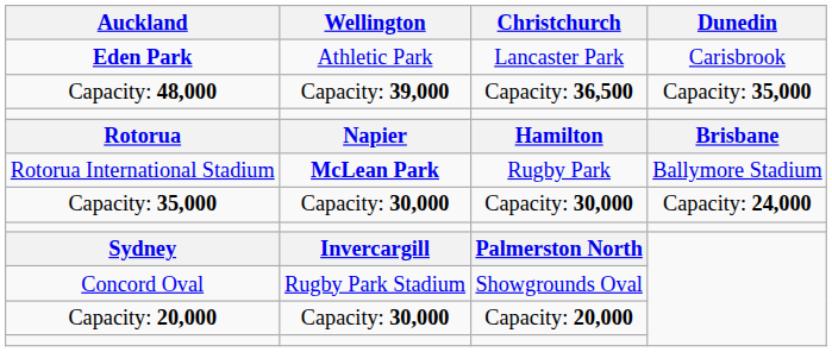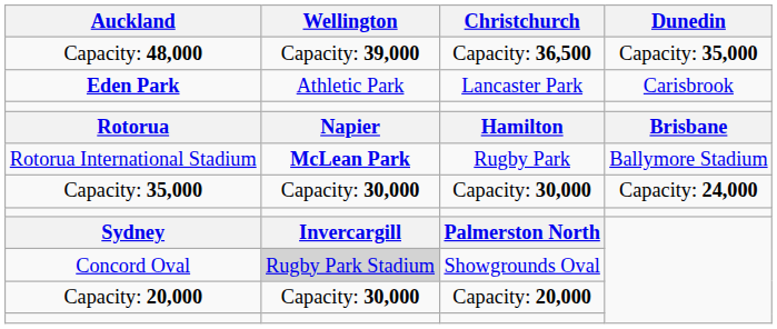 <table class="wikitable" style="text-align:center">
 <tr>
 <th> <a href='#'>Auckland</a></th>
 <th> <a href='#'>Wellington</a></th>
 <th> <a href='#'>Christchurch</a></th>
 <th> <a href='#'>Dunedin</a></th>
 </tr>
 <tr>
+<td>Capacity: <strong>48,000</strong></td>
+<td>Capacity: <strong>39,000</strong></td>
+<td>Capacity: <strong>36,500</strong></td>
+<td>Capacity: <strong>35,000</strong></td>
+</tr>
+<tr>
 <td><strong><a href='#'>Eden Park</a></strong></td>
 <td><a href='#'>Athletic Park</a></td>
 <td><a href='#'>Lancaster Park</a></td>
 <td><a href='#'>Carisbrook</a></td>
-</tr>
-<tr>
-<td>Capacity: <strong>48,000</strong></td>
-<td>Capacity: <strong>39,000</strong></td>
-<td>Capacity: <strong>36,500</strong></td>
-<td>Capacity: <strong>35,000</strong></td>
 </tr>
 <tr>
 <td></td>
 <td></td>
 <td></td>
 <td></td>
 </tr>
 <tr>
 <th> <a href='#'>Rotorua</a></th>
 <th> <a href='#'>Napier</a></th>
 <th> <a href='#'>Hamilton</a></th>
 <th> <a href='#'>Brisbane</a></th>
 </tr>
 <tr>
 <td><a href='#'>Rotorua International Stadium</a></td>
 <td><strong><a href='#'>McLean Park</a></strong></td>
 <td><a href='#'>Rugby Park</a></td>
 <td><a href='#'>Ballymore Stadium</a></td>
 </tr>
 <tr>
 <td>Capacity: <strong>35,000</strong></td>
 <td>Capacity: <strong>30,000</strong></td>
 <td>Capacity: <strong>30,000</strong></td>
 <td>Capacity: <strong>24,000</strong></td>
 </tr>
 <tr>
 <td></td>
 <td></td>
 <td></td>
 <td></td>
 </tr>
 <tr>
 <th> <a href='#'>Sydney</a></th>
 <th> <a href='#'>Invercargill</a></th>
 <th> <a href='#'>Palmerston North</a></th>
 </tr>
 <tr>
 <td><a href='#'>Concord Oval</a></td>
-<td><a href='#'>Rugby Park Stadium</a></td>
+<td style="background: lightgrey;"><a href='#'>Rugby Park Stadium</a></td>
 <td><a href='#'>Showgrounds Oval</a></td>
 </tr>
 <tr>
 <td>Capacity: <strong>20,000</strong></td>
 <td>Capacity: <strong>30,000</strong></td>
 <td>Capacity: <strong>20,000</strong></td>
 </tr>
 <tr>
 <td></td>
 <td></td>
 <td></td>
 </tr>
 </table>
